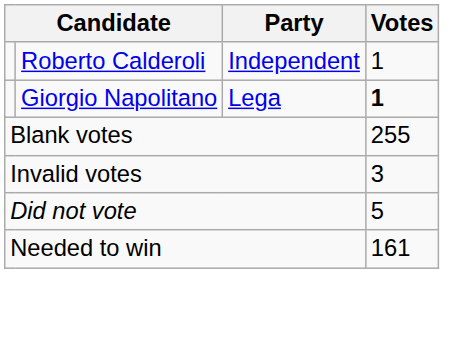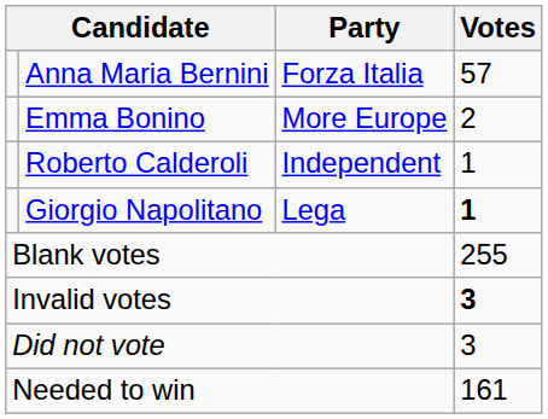 <table class="wikitable" style="font-size: align=left">
 <tr>
 <th colspan=2>Candidate</th>
 <th>Party</th>
 <th>Votes</th>
+</tr>
+<tr>
+<td bgcolor=></td>
+<td><a href='#'>Anna Maria Bernini</a></td>
+<td><a href='#'>Forza Italia</a></td>
+<td>57</td>
+</tr>
+<tr>
+<td bgcolor=></td>
+<td><a href='#'>Emma Bonino</a></td>
+<td><a href='#'>More Europe</a></td>
+<td>2</td>
 </tr>
 <tr>
 <td bgcolor=></td>
 <td><a href='#'>Roberto Calderoli</a></td>
 <td><a href='#'>Independent</a></td>
 <td>1</td>
 </tr>
 <tr>
 <td bgcolor=></td>
 <td><a href='#'>Giorgio Napolitano</a></td>
 <td><a href='#'>Lega</a></td>
 <td><strong>1</strong></td>
 </tr>
 <tr>
 <td colspan=3>Blank votes</td>
 <td>255</td>
 </tr>
 <tr>
 <td colspan=3>Invalid votes</td>
-<td>3</td>
+<td><strong>3</strong></td>
 </tr>
 <tr>
 <td colspan=3><em>Did not vote</em></td>
-<td>5</td>
+<td>3</td>
 </tr>
 <tr>
 <td colspan=3>Needed to win</td>
 <td>161</td>
 </tr>
 </table>
